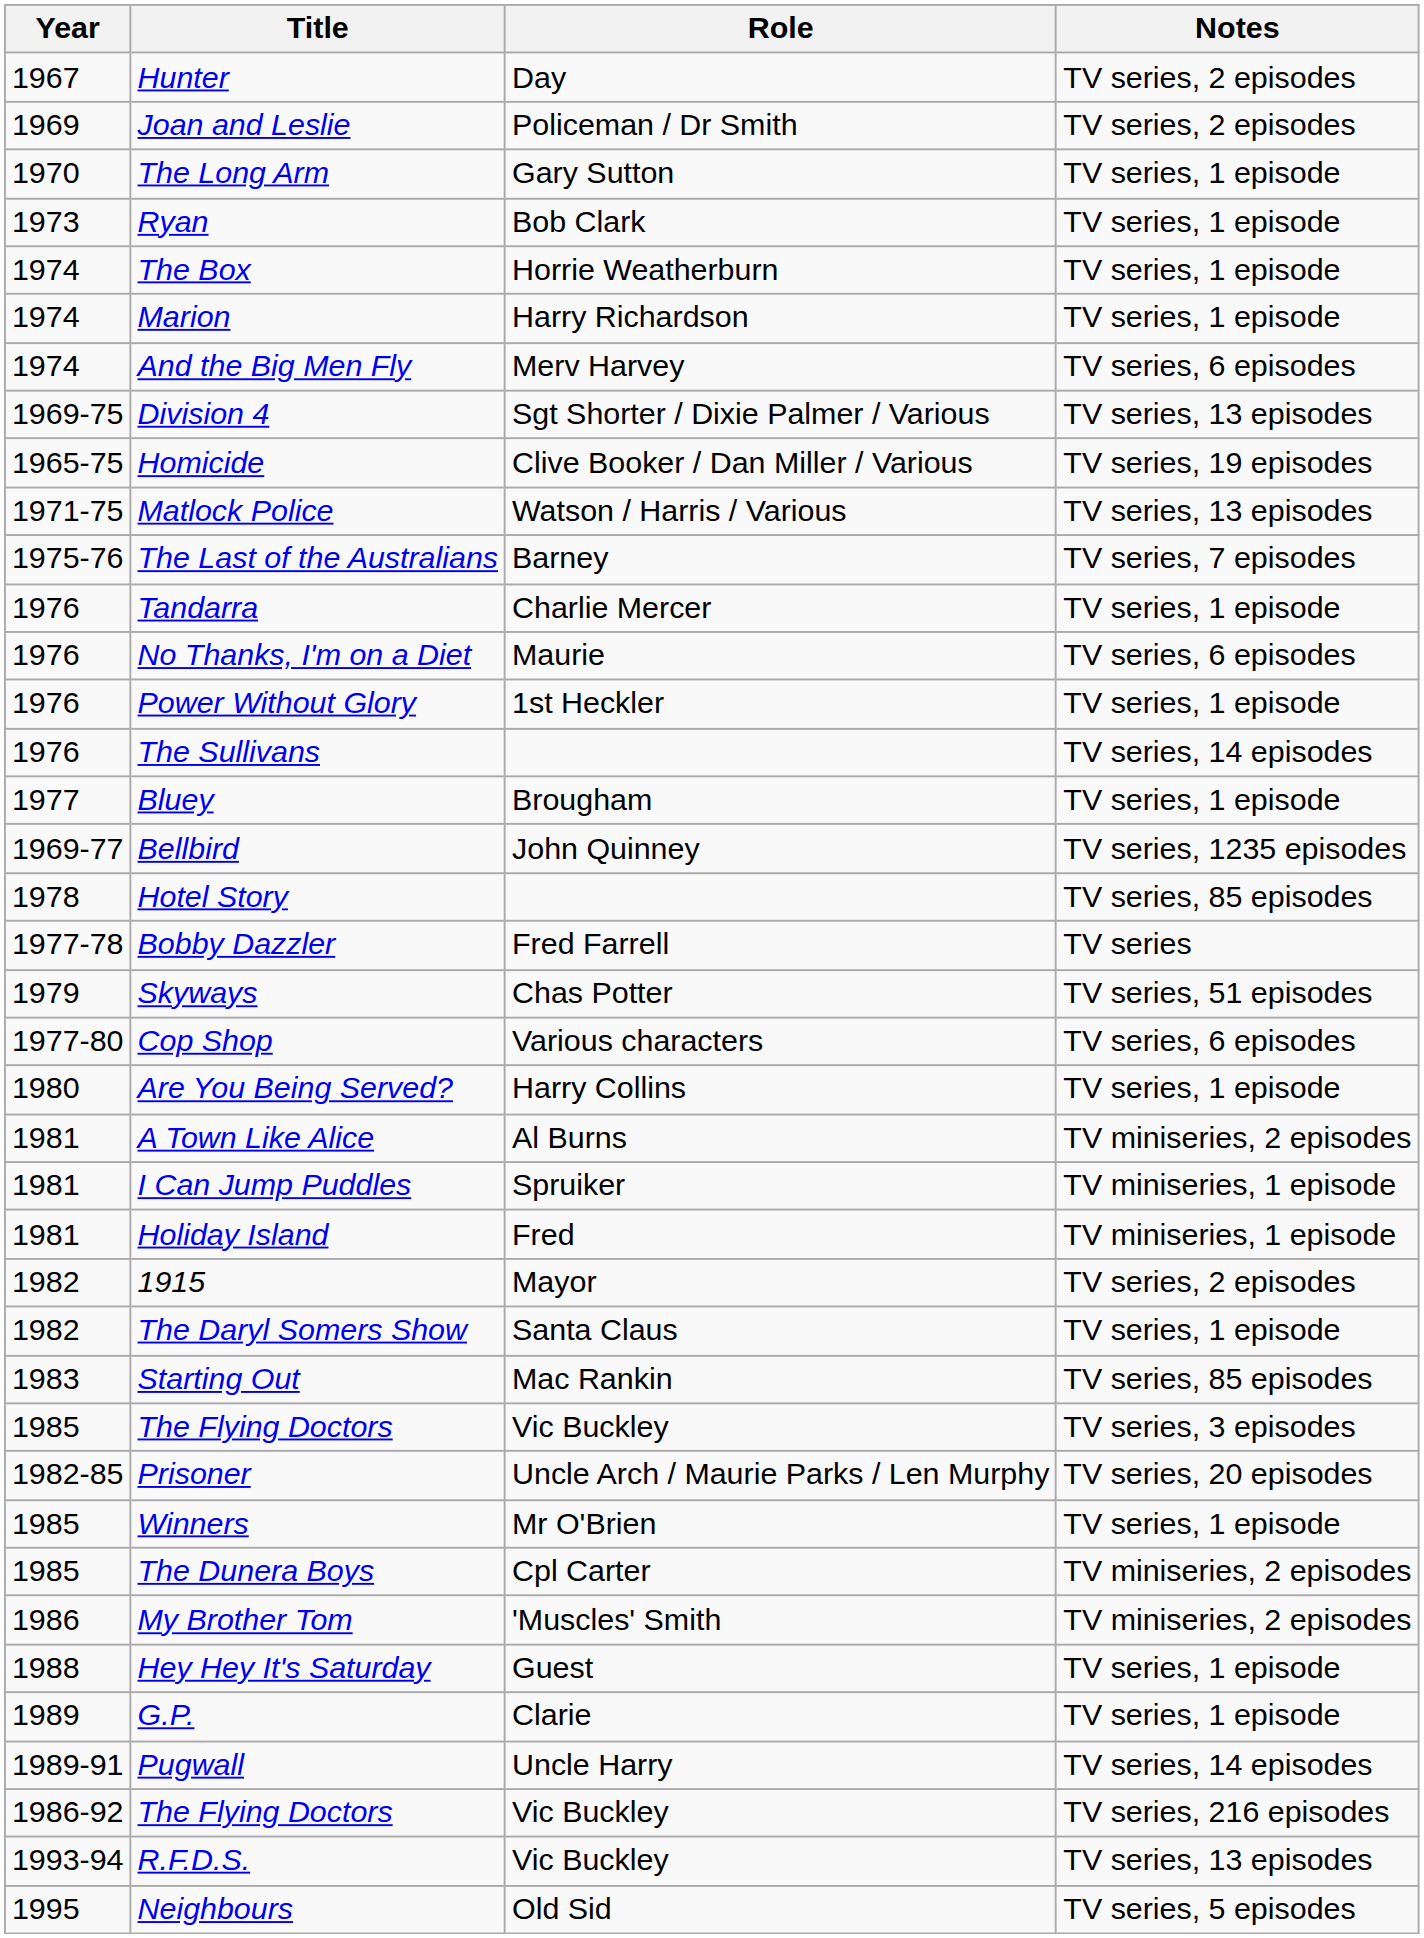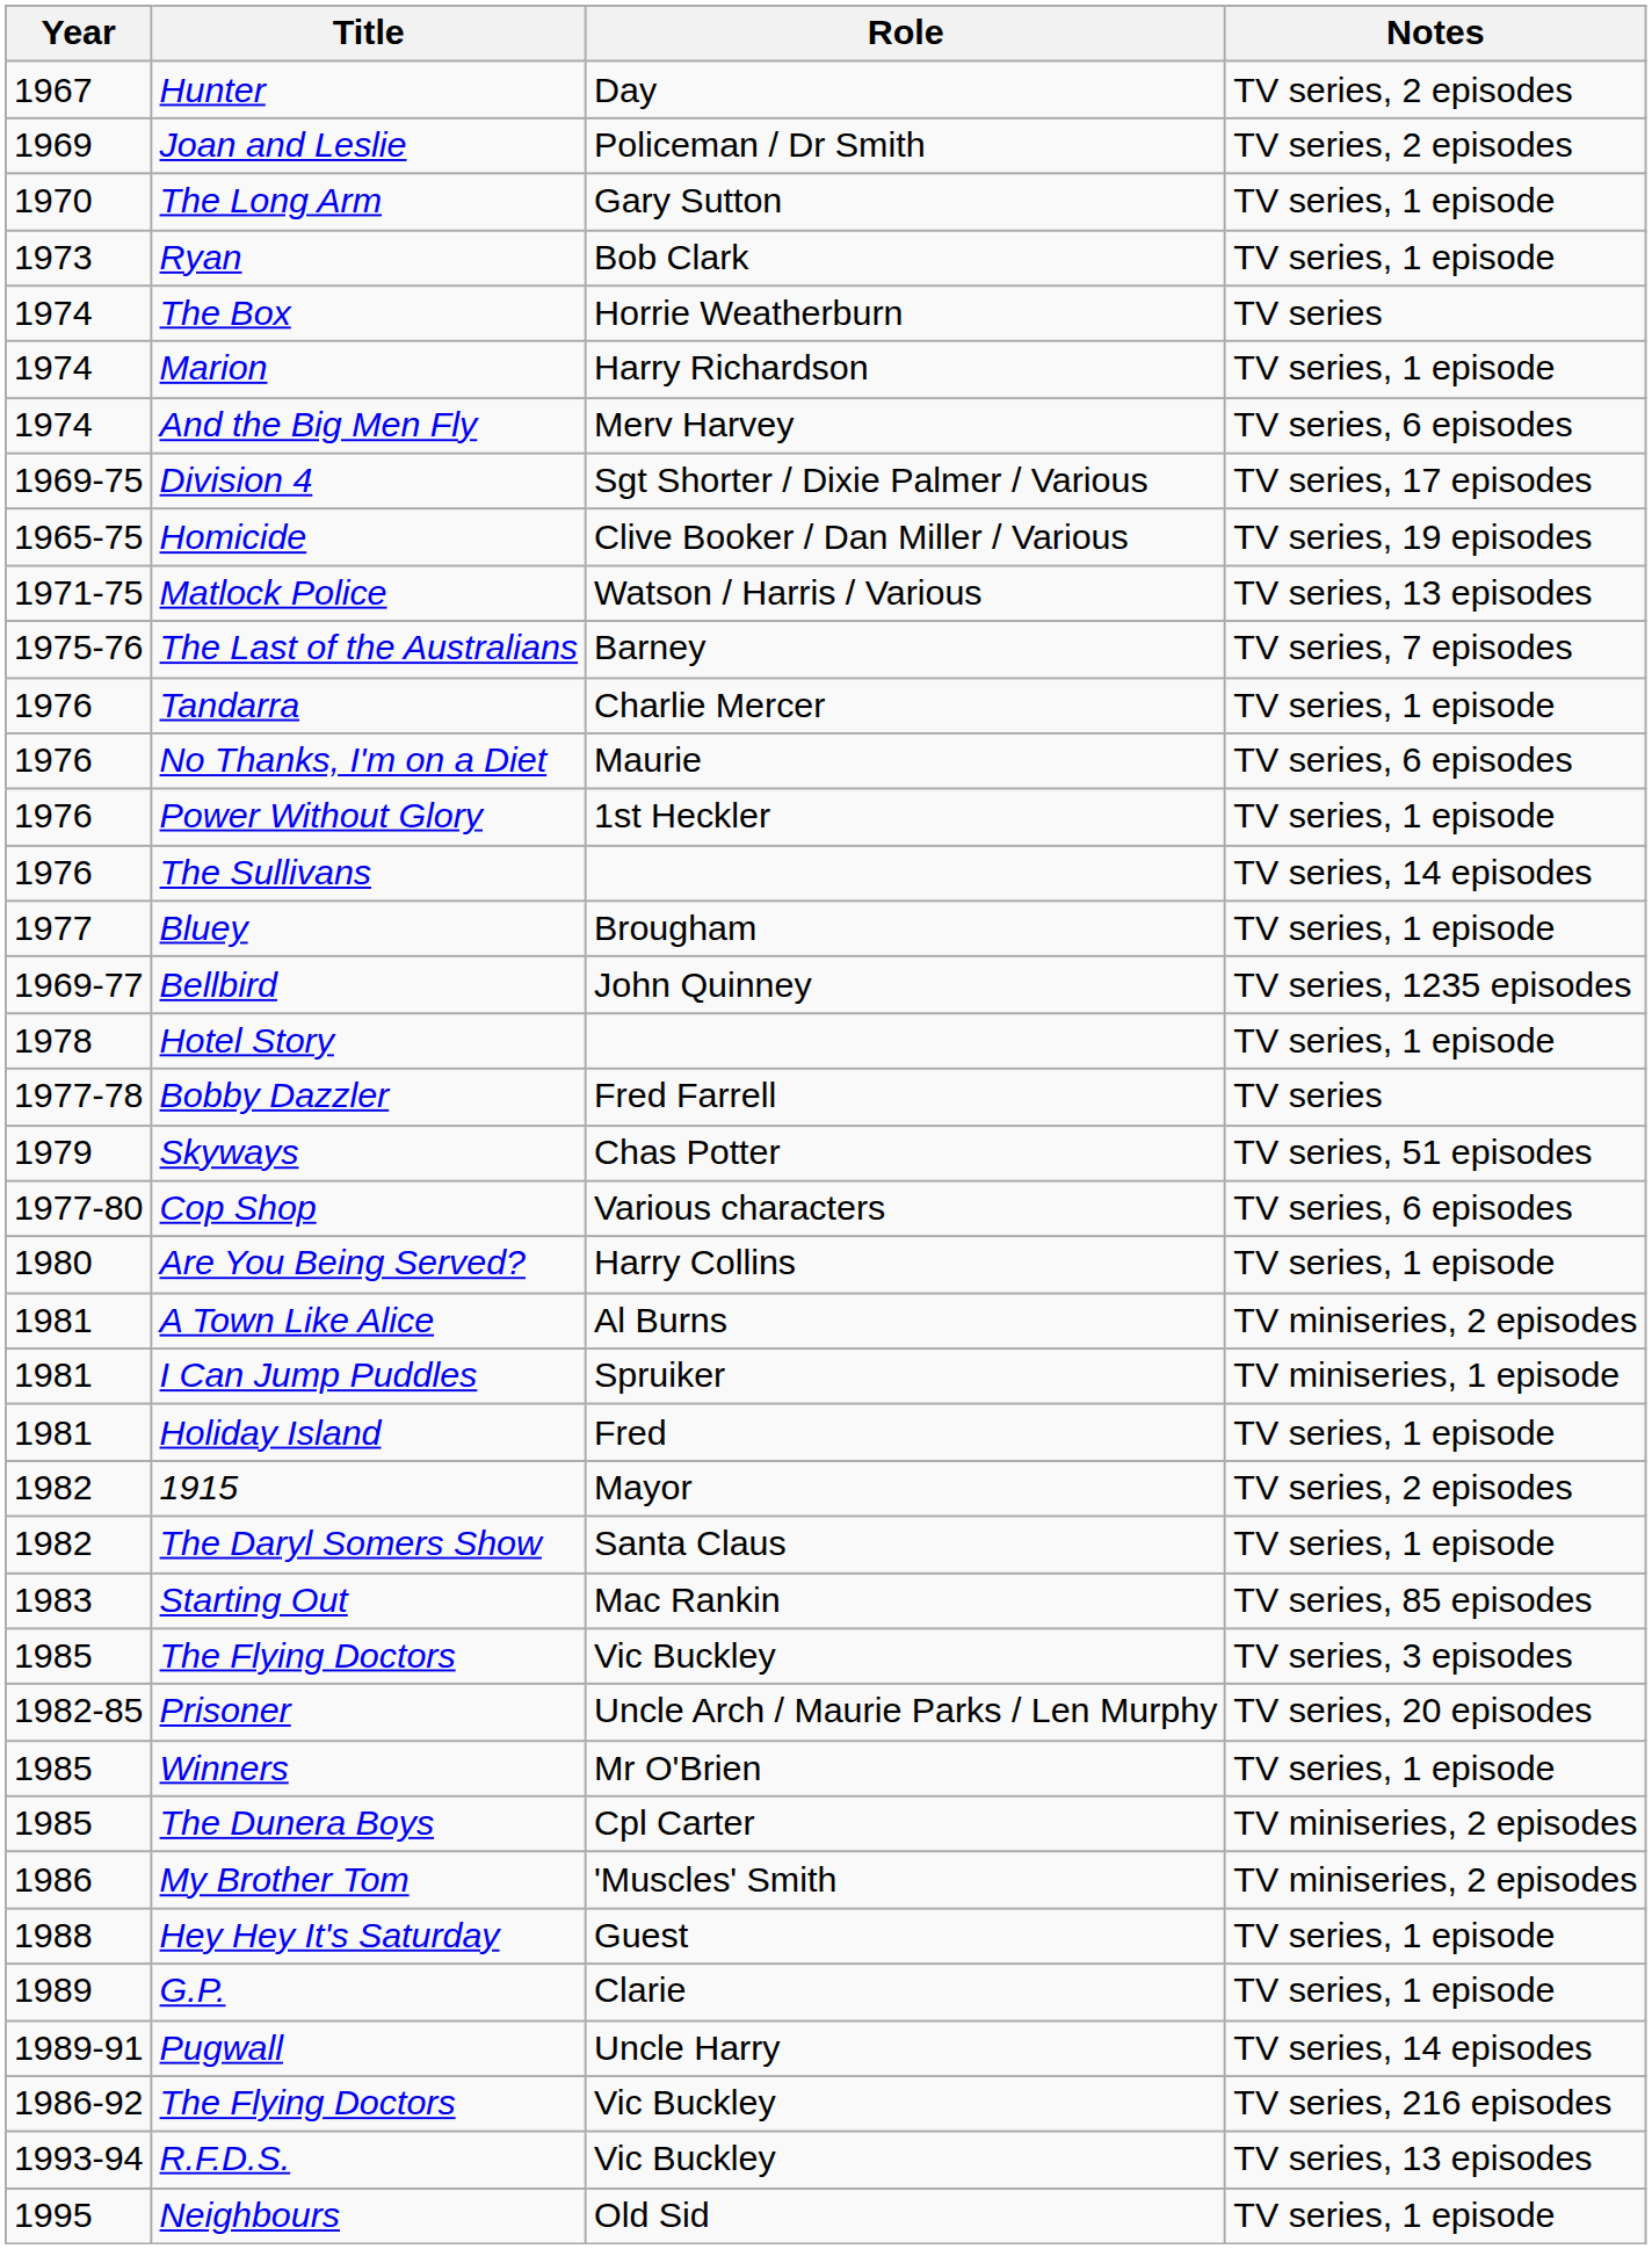 <table class="wikitable">
 <tr>
 <th>Year</th>
 <th>Title</th>
 <th>Role</th>
 <th>Notes</th>
 </tr>
 <tr>
 <td>1967</td>
 <td><em><a href='#'>Hunter</a></em></td>
 <td>Day</td>
 <td>TV series, 2 episodes</td>
 </tr>
 <tr>
 <td>1969</td>
 <td><em><a href='#'>Joan and Leslie</a></em></td>
 <td>Policeman / Dr Smith</td>
 <td>TV series, 2 episodes</td>
 </tr>
 <tr>
 <td>1970</td>
 <td><em><a href='#'>The Long Arm</a></em></td>
 <td>Gary Sutton</td>
 <td>TV series, 1 episode</td>
 </tr>
 <tr>
 <td>1973</td>
 <td><em><a href='#'>Ryan</a></em></td>
 <td>Bob Clark</td>
 <td>TV series, 1 episode</td>
 </tr>
 <tr>
 <td>1974</td>
 <td><em><a href='#'>The Box</a></em></td>
 <td>Horrie Weatherburn</td>
-<td>TV series, 1 episode</td>
+<td>TV series</td>
 </tr>
 <tr>
 <td>1974</td>
 <td><em><a href='#'>Marion</a></em></td>
 <td>Harry Richardson</td>
 <td>TV series, 1 episode</td>
 </tr>
 <tr>
 <td>1974</td>
 <td><em><a href='#'>And the Big Men Fly</a></em></td>
 <td>Merv Harvey</td>
 <td>TV series, 6 episodes</td>
 </tr>
 <tr>
 <td>1969-75</td>
 <td><em><a href='#'>Division 4</a></em></td>
 <td>Sgt Shorter / Dixie Palmer / Various</td>
-<td>TV series, 13 episodes</td>
+<td>TV series, 17 episodes</td>
 </tr>
 <tr>
 <td>1965-75</td>
 <td><em><a href='#'>Homicide</a></em></td>
 <td>Clive Booker / Dan Miller / Various</td>
 <td>TV series, 19 episodes</td>
 </tr>
 <tr>
 <td>1971-75</td>
 <td><em><a href='#'>Matlock Police</a></em></td>
 <td>Watson / Harris / Various</td>
 <td>TV series, 13 episodes</td>
 </tr>
 <tr>
 <td>1975-76</td>
 <td><em><a href='#'>The Last of the Australians</a></em></td>
 <td>Barney</td>
 <td>TV series, 7 episodes</td>
 </tr>
 <tr>
 <td>1976</td>
 <td><em><a href='#'>Tandarra</a></em></td>
 <td>Charlie Mercer</td>
 <td>TV series, 1 episode</td>
 </tr>
 <tr>
 <td>1976</td>
 <td><em><a href='#'>No Thanks, I'm on a Diet</a></em></td>
 <td>Maurie</td>
 <td>TV series, 6 episodes</td>
 </tr>
 <tr>
 <td>1976</td>
 <td><em><a href='#'>Power Without Glory</a></em></td>
 <td>1st Heckler</td>
 <td>TV series, 1 episode</td>
 </tr>
 <tr>
 <td>1976</td>
 <td><em><a href='#'>The Sullivans</a></em></td>
 <td></td>
 <td>TV series, 14 episodes</td>
 </tr>
 <tr>
 <td>1977</td>
 <td><em><a href='#'>Bluey</a></em></td>
 <td>Brougham</td>
 <td>TV series, 1 episode</td>
 </tr>
 <tr>
 <td>1969-77</td>
 <td><em><a href='#'>Bellbird</a></em></td>
 <td>John Quinney</td>
 <td>TV series, 1235 episodes</td>
 </tr>
 <tr>
 <td>1978</td>
 <td><em><a href='#'>Hotel Story</a></em></td>
 <td></td>
-<td>TV series, 85 episodes</td>
+<td>TV series, 1 episode</td>
 </tr>
 <tr>
 <td>1977-78</td>
 <td><em><a href='#'>Bobby Dazzler</a></em></td>
 <td>Fred Farrell</td>
 <td>TV series</td>
 </tr>
 <tr>
 <td>1979</td>
 <td><em><a href='#'>Skyways</a></em></td>
 <td>Chas Potter</td>
 <td>TV series, 51 episodes</td>
 </tr>
 <tr>
 <td>1977-80</td>
 <td><em><a href='#'>Cop Shop</a></em></td>
 <td>Various characters</td>
 <td>TV series, 6 episodes</td>
 </tr>
 <tr>
 <td>1980</td>
 <td><em><a href='#'>Are You Being Served?</a></em></td>
 <td>Harry Collins</td>
 <td>TV series, 1 episode</td>
 </tr>
 <tr>
 <td>1981</td>
 <td><em><a href='#'>A Town Like Alice</a></em></td>
 <td>Al Burns</td>
 <td>TV miniseries, 2 episodes</td>
 </tr>
 <tr>
 <td>1981</td>
 <td><em><a href='#'>I Can Jump Puddles</a></em></td>
 <td>Spruiker</td>
 <td>TV miniseries, 1 episode</td>
 </tr>
 <tr>
 <td>1981</td>
 <td><em><a href='#'>Holiday Island</a></em></td>
 <td>Fred</td>
-<td>TV miniseries, 1 episode</td>
+<td>TV series, 1 episode</td>
 </tr>
 <tr>
 <td>1982</td>
 <td><em>1915</em></td>
 <td>Mayor</td>
 <td>TV series, 2 episodes</td>
 </tr>
 <tr>
 <td>1982</td>
 <td><em><a href='#'>The Daryl Somers Show</a></em></td>
 <td>Santa Claus</td>
 <td>TV series, 1 episode</td>
 </tr>
 <tr>
 <td>1983</td>
 <td><em><a href='#'>Starting Out</a></em></td>
 <td>Mac Rankin</td>
 <td>TV series, 85 episodes</td>
 </tr>
 <tr>
 <td>1985</td>
 <td><em><a href='#'>The Flying Doctors</a></em></td>
 <td>Vic Buckley</td>
 <td>TV series, 3 episodes</td>
 </tr>
 <tr>
 <td>1982-85</td>
 <td><em><a href='#'>Prisoner</a></em></td>
 <td>Uncle Arch / Maurie Parks / Len Murphy</td>
 <td>TV series, 20 episodes</td>
 </tr>
 <tr>
 <td>1985</td>
 <td><em><a href='#'>Winners</a></em></td>
 <td>Mr O'Brien</td>
 <td>TV series, 1 episode</td>
 </tr>
 <tr>
 <td>1985</td>
 <td><em><a href='#'>The Dunera Boys</a></em></td>
 <td>Cpl Carter</td>
 <td>TV miniseries, 2 episodes</td>
 </tr>
 <tr>
 <td>1986</td>
 <td><em><a href='#'>My Brother Tom</a></em></td>
 <td>'Muscles' Smith</td>
 <td>TV miniseries, 2 episodes</td>
 </tr>
 <tr>
 <td>1988</td>
 <td><em><a href='#'>Hey Hey It's Saturday</a></em></td>
 <td>Guest</td>
 <td>TV series, 1 episode</td>
 </tr>
 <tr>
 <td>1989</td>
 <td><em><a href='#'>G.P.</a></em></td>
 <td>Clarie</td>
 <td>TV series, 1 episode</td>
 </tr>
 <tr>
 <td>1989-91</td>
 <td><em><a href='#'>Pugwall</a></em></td>
 <td>Uncle Harry</td>
 <td>TV series, 14 episodes</td>
 </tr>
 <tr>
 <td>1986-92</td>
 <td><em><a href='#'>The Flying Doctors</a></em></td>
 <td>Vic Buckley</td>
 <td>TV series, 216 episodes</td>
 </tr>
 <tr>
 <td>1993-94</td>
 <td><em><a href='#'>R.F.D.S.</a></em></td>
 <td>Vic Buckley</td>
 <td>TV series, 13 episodes</td>
 </tr>
 <tr>
 <td>1995</td>
 <td><em><a href='#'>Neighbours</a></em></td>
 <td>Old Sid</td>
-<td>TV series, 5 episodes</td>
+<td>TV series, 1 episode</td>
 </tr>
 </table>
